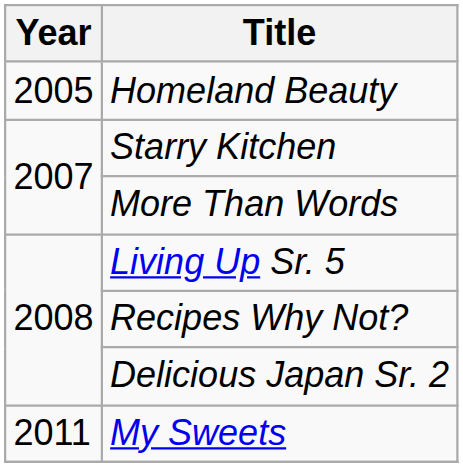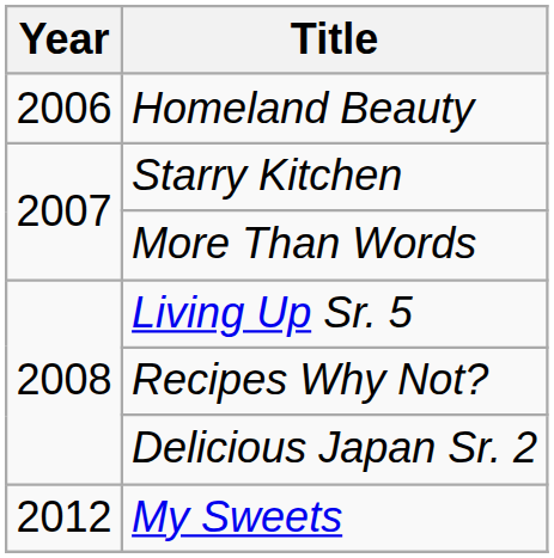 <table class="wikitable">
 <tr>
 <th>Year</th>
 <th>Title</th>
 </tr>
 <tr>
-<td>2005</td>
+<td>2006</td>
 <td><em>Homeland Beauty</em></td>
 </tr>
 <tr>
 <td rowspan="2">2007</td>
 <td><em>Starry Kitchen</em></td>
 </tr>
 <tr>
 <td><em>More Than Words</em></td>
 </tr>
 <tr>
 <td rowspan="3">2008</td>
 <td><em><a href='#'>Living Up</a> Sr. 5</em></td>
 </tr>
 <tr>
 <td><em>Recipes Why Not?</em></td>
 </tr>
 <tr>
 <td><em>Delicious Japan Sr. 2</em></td>
 </tr>
 <tr>
-<td>2011</td>
+<td>2012</td>
 <td><em><a href='#'>My Sweets</a></em></td>
 </tr>
 <tr>
 </tr>
 </table>
